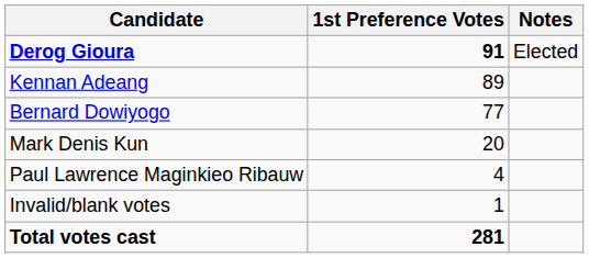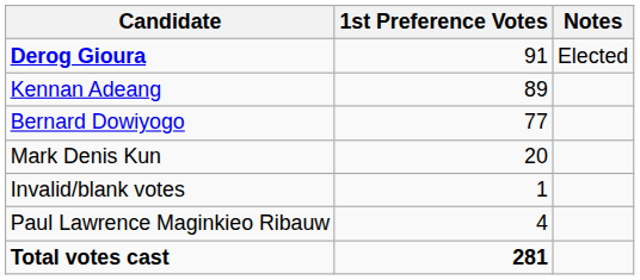 <table class=wikitable style=text-align:left>
 <tr>
 <th>Candidate</th>
 <th>1st Preference Votes</th>
 <th>Notes</th>
 </tr>
 <tr>
 <td><strong><a href='#'>Derog Gioura</a></strong></td>
-<td align=right><strong>91</strong></td>
+<td align=right>91</td>
 <td>Elected</td>
 </tr>
 <tr>
 <td><a href='#'>Kennan Adeang</a></td>
 <td align=right>89</td>
 <td></td>
 </tr>
 <tr>
 <td><a href='#'>Bernard Dowiyogo</a></td>
 <td align=right>77</td>
 <td></td>
 </tr>
 <tr>
 <td>Mark Denis Kun</td>
 <td align=right>20</td>
 <td></td>
 </tr>
 <tr>
-<td>Paul Lawrence Maginkieo Ribauw</td>
-<td align=right>4</td>
+<td>Invalid/blank votes</td>
+<td align=right>1</td>
 <td></td>
 </tr>
 <tr>
-<td>Invalid/blank votes</td>
-<td align=right>1</td>
+<td>Paul Lawrence Maginkieo Ribauw</td>
+<td align=right>4</td>
 <td></td>
 </tr>
 <tr>
 <td><strong>Total votes cast</strong></td>
 <td align=right><strong>281</strong></td>
 </tr>
 </table>
